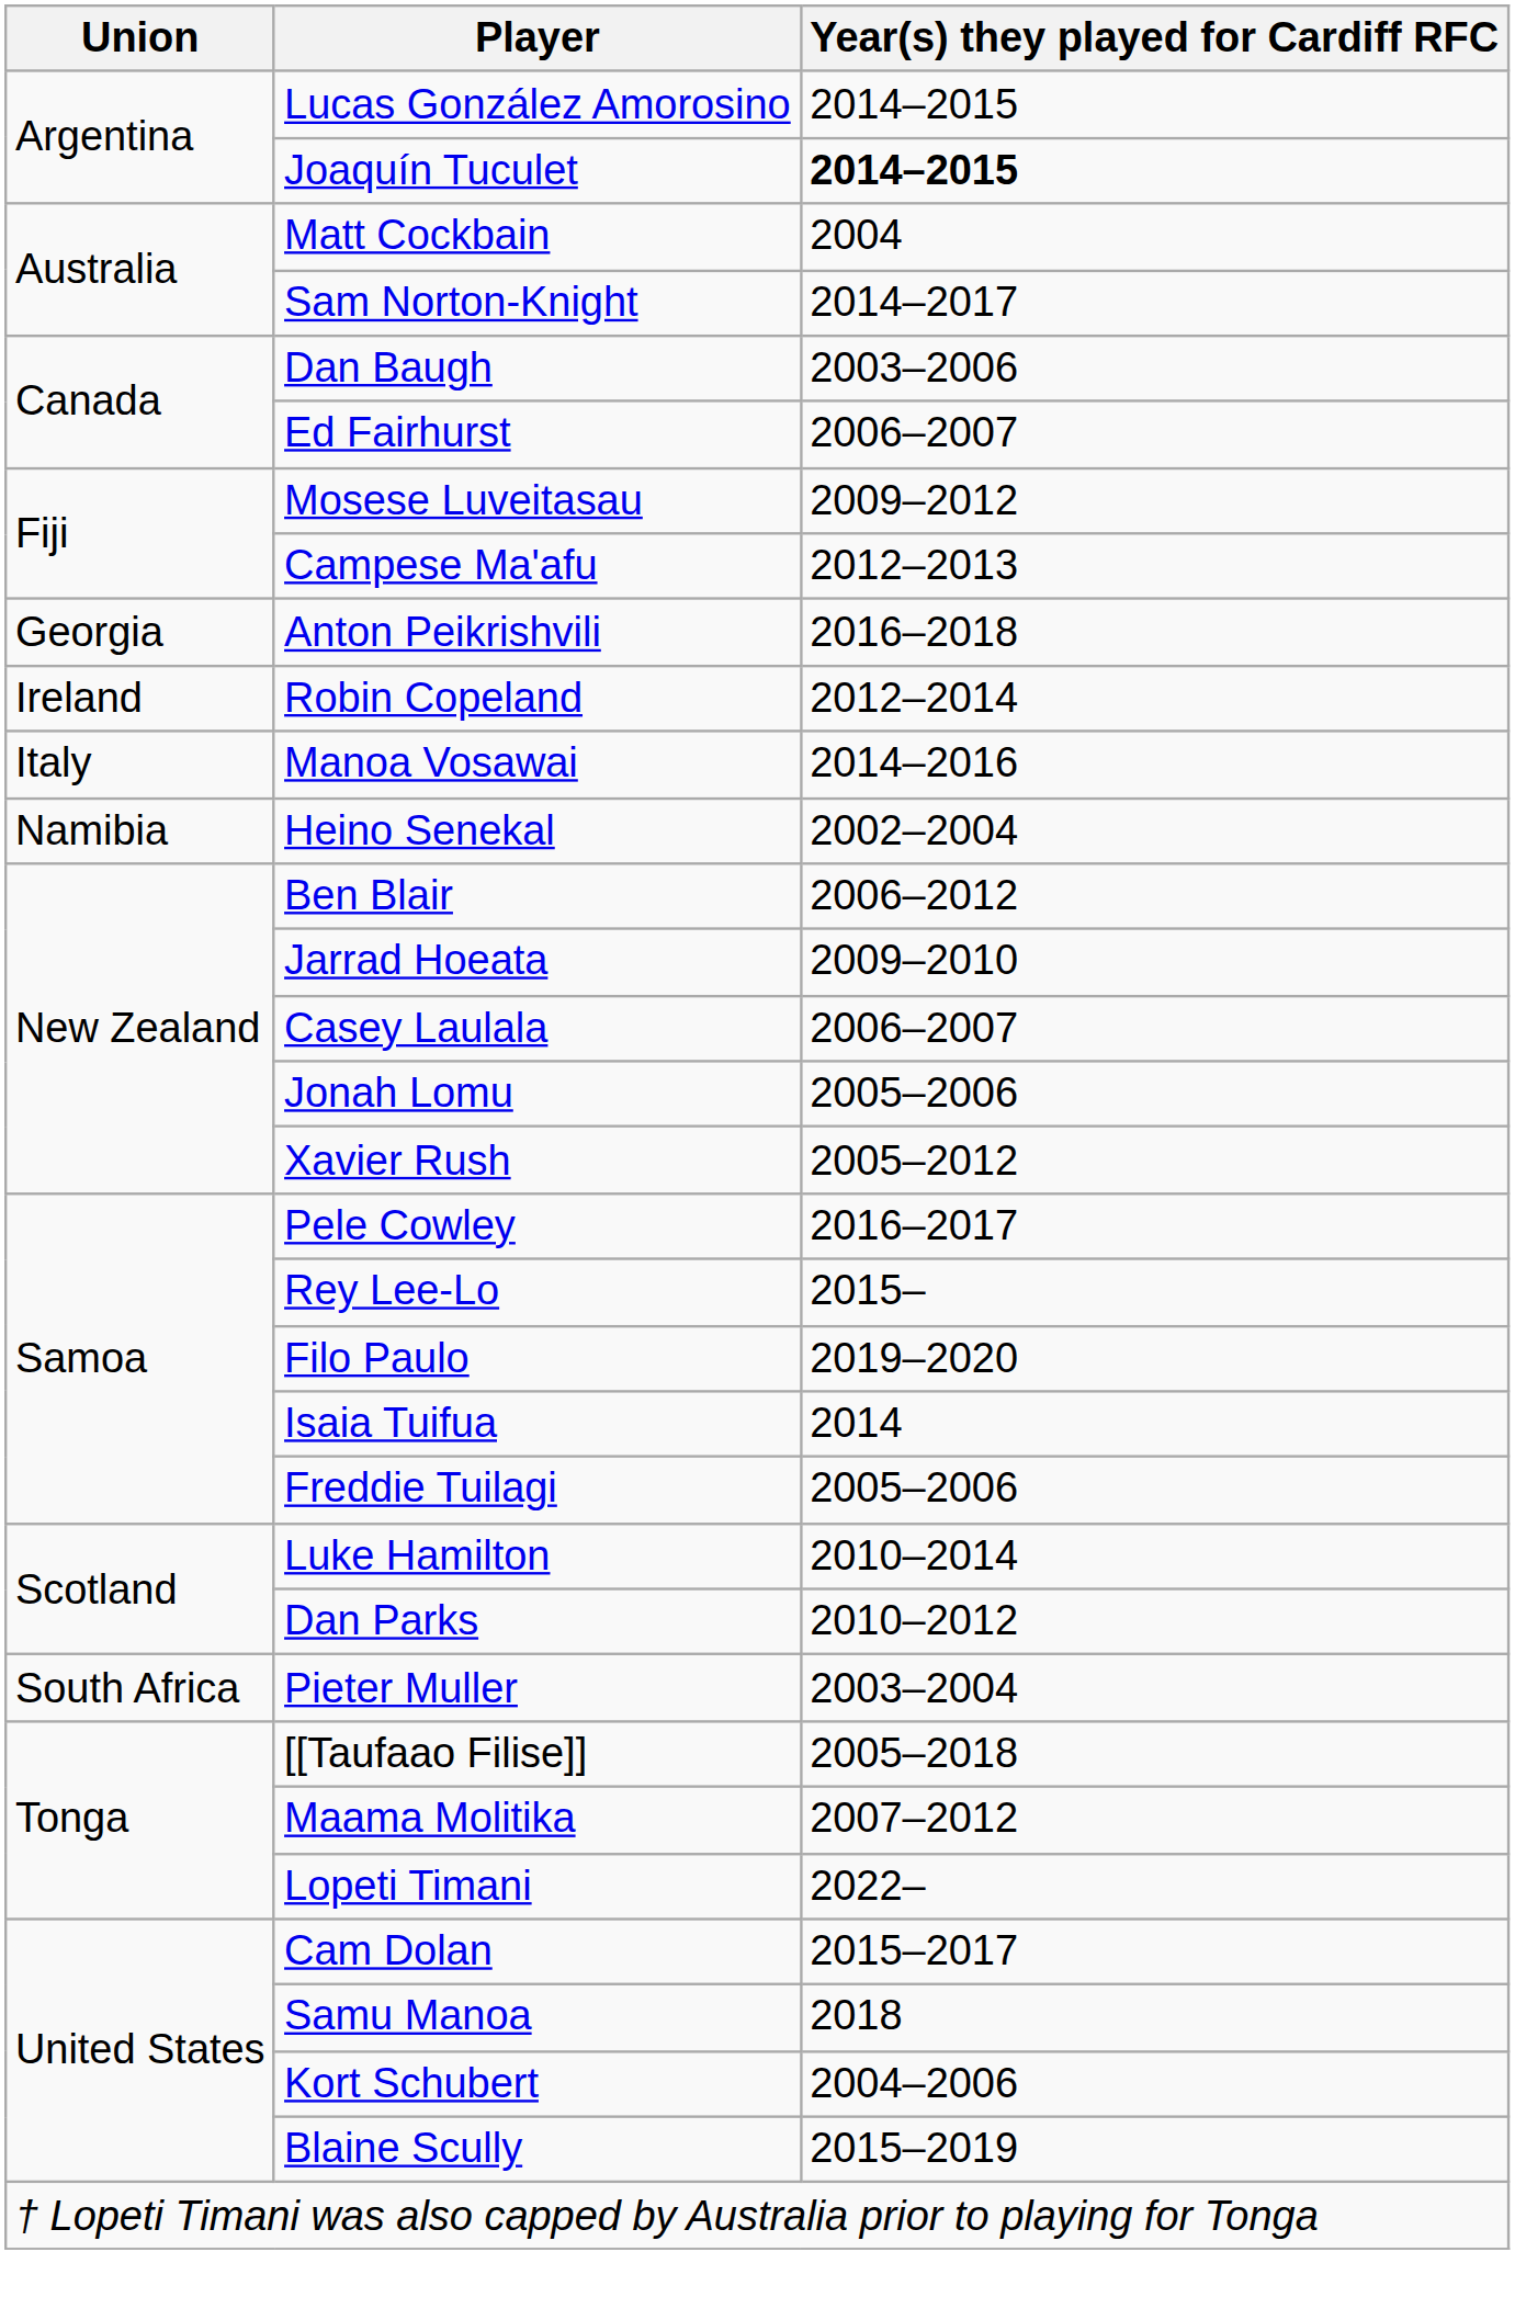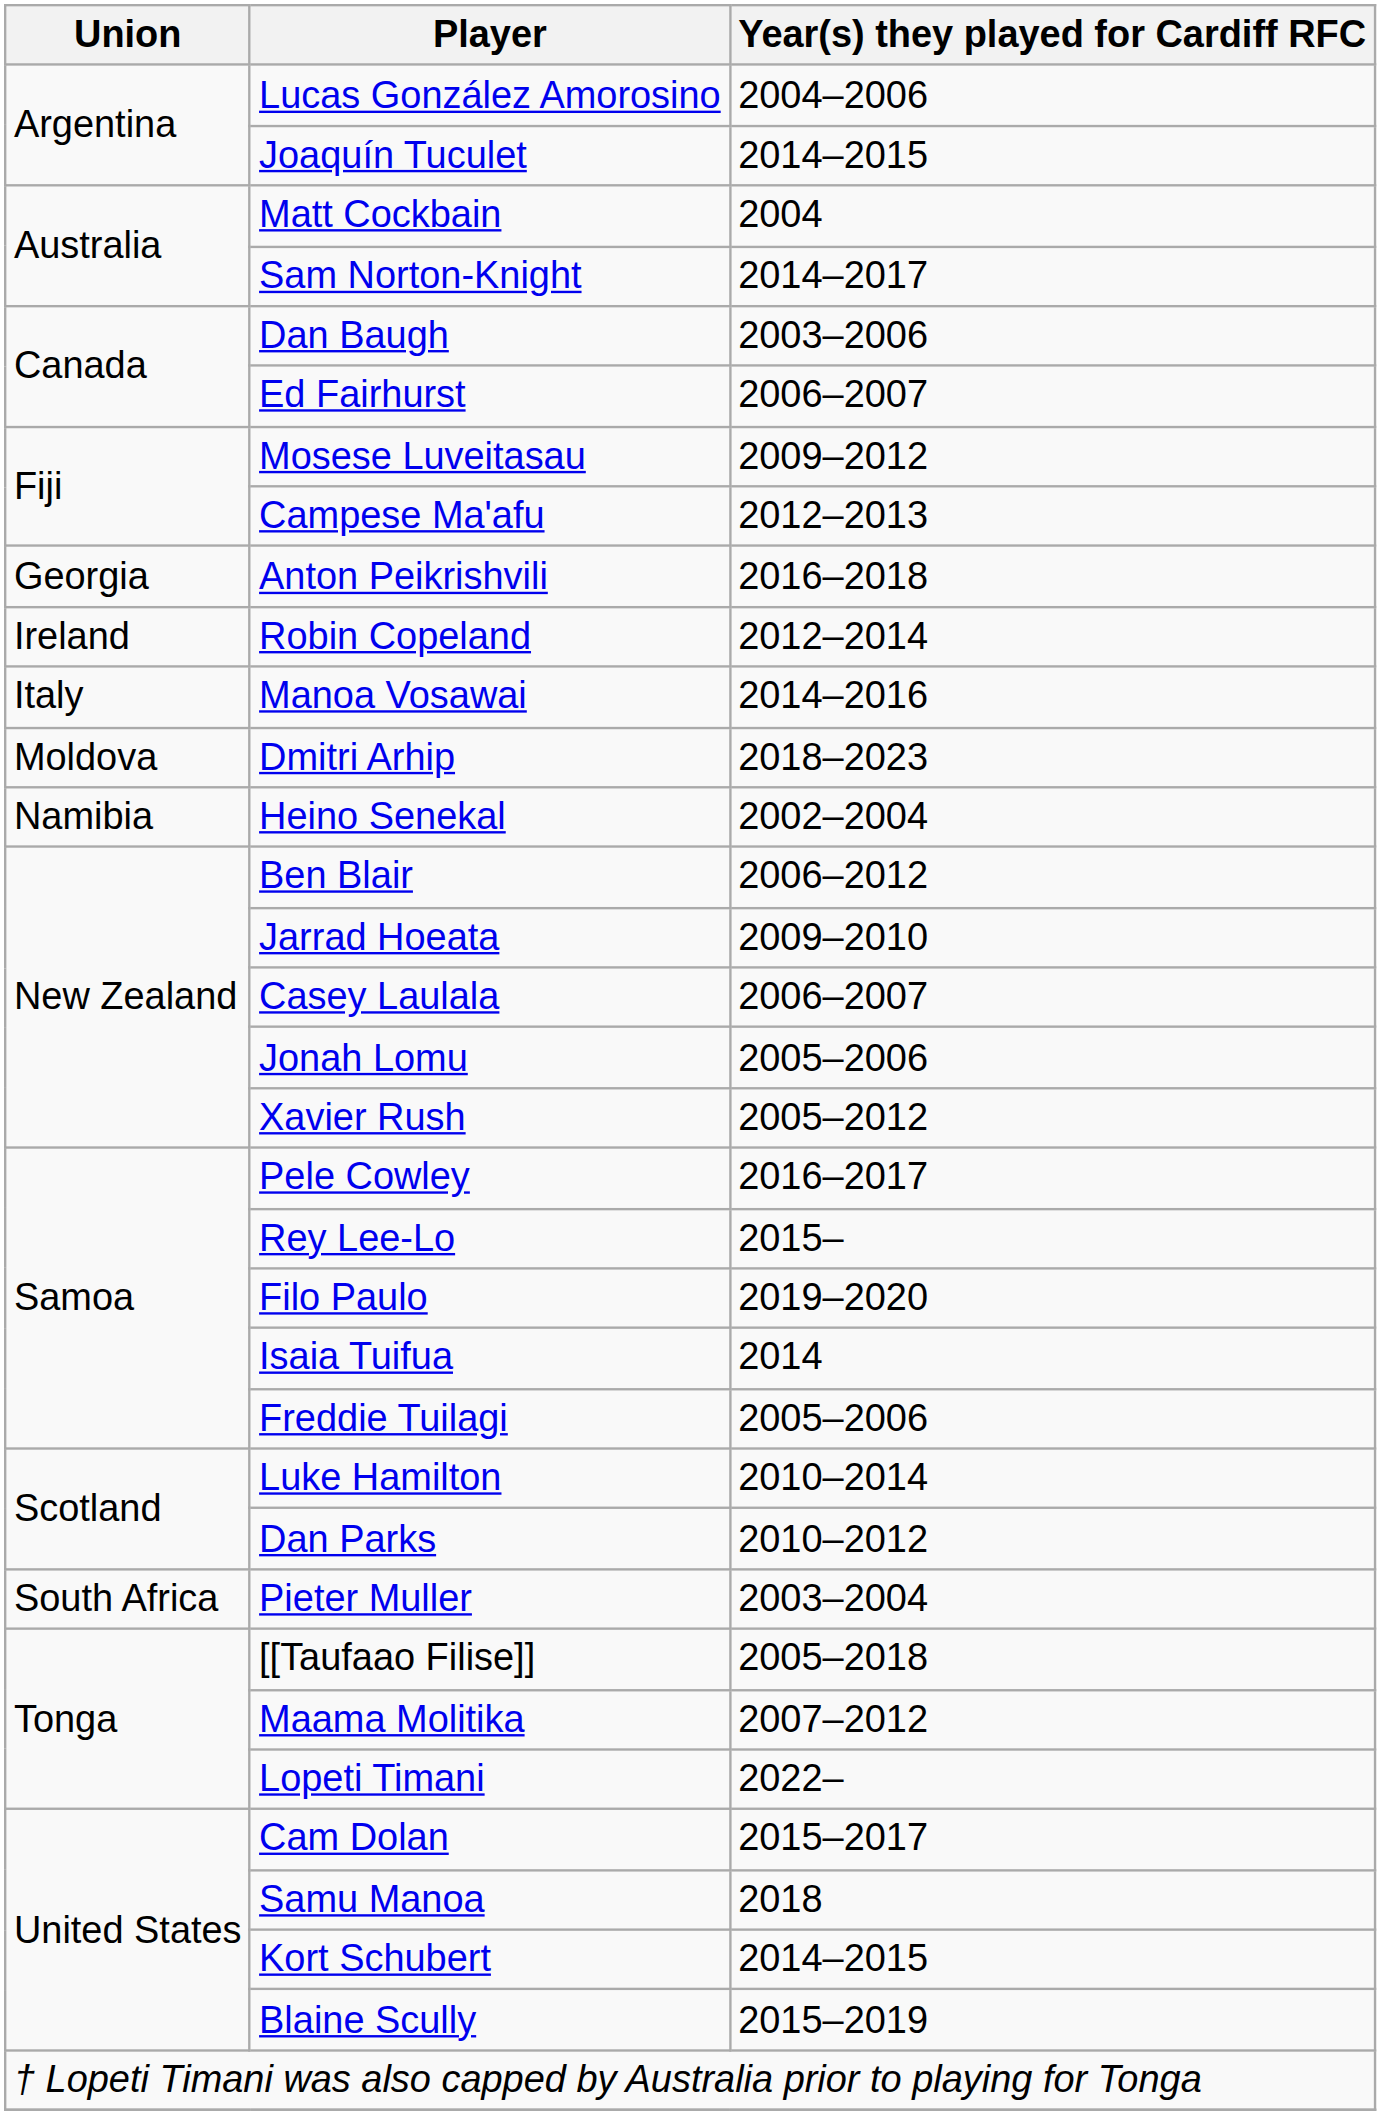 <table class="wikitable">
 <tr>
 <th>Union</th>
 <th>Player</th>
 <th>Year(s) they played for Cardiff RFC</th>
 </tr>
 <tr>
 <td rowspan="2"> Argentina</td>
 <td><a href='#'>Lucas González Amorosino</a></td>
-<td>2014–2015</td>
+<td>2004–2006</td>
 </tr>
 <tr>
 <td><a href='#'>Joaquín Tuculet</a></td>
-<td><strong>2014–2015</strong></td>
+<td>2014–2015</td>
 </tr>
 <tr>
 <td rowspan="2"> Australia</td>
 <td><a href='#'>Matt Cockbain</a></td>
 <td>2004</td>
 </tr>
 <tr>
 <td><a href='#'>Sam Norton-Knight</a></td>
 <td>2014–2017</td>
 </tr>
 <tr>
 <td rowspan="2"> Canada</td>
 <td><a href='#'>Dan Baugh</a></td>
 <td>2003–2006</td>
 </tr>
 <tr>
 <td><a href='#'>Ed Fairhurst</a></td>
 <td>2006–2007</td>
 </tr>
 <tr>
 <td rowspan="2"> Fiji</td>
 <td><a href='#'>Mosese Luveitasau</a></td>
 <td>2009–2012</td>
 </tr>
 <tr>
 <td><a href='#'>Campese Ma'afu</a></td>
 <td>2012–2013</td>
 </tr>
 <tr>
 <td> Georgia</td>
 <td><a href='#'>Anton Peikrishvili</a></td>
 <td>2016–2018</td>
 </tr>
 <tr>
 <td> Ireland</td>
 <td><a href='#'>Robin Copeland</a></td>
 <td>2012–2014</td>
 </tr>
 <tr>
 <td> Italy</td>
 <td><a href='#'>Manoa Vosawai</a></td>
 <td>2014–2016</td>
+</tr>
+<tr>
+<td> Moldova</td>
+<td><a href='#'>Dmitri Arhip</a></td>
+<td>2018–2023</td>
 </tr>
 <tr>
 <td> Namibia</td>
 <td><a href='#'>Heino Senekal</a></td>
 <td>2002–2004</td>
 </tr>
 <tr>
 <td rowspan="5"> New Zealand</td>
 <td><a href='#'>Ben Blair</a></td>
 <td>2006–2012</td>
 </tr>
 <tr>
 <td><a href='#'>Jarrad Hoeata</a></td>
 <td>2009–2010</td>
 </tr>
 <tr>
 <td><a href='#'>Casey Laulala</a></td>
 <td>2006–2007</td>
 </tr>
 <tr>
 <td><a href='#'>Jonah Lomu</a></td>
 <td>2005–2006</td>
 </tr>
 <tr>
 <td><a href='#'>Xavier Rush</a></td>
 <td>2005–2012</td>
 </tr>
 <tr>
 <td rowspan="5"> Samoa</td>
 <td><a href='#'>Pele Cowley</a></td>
 <td>2016–2017</td>
 </tr>
 <tr>
 <td><a href='#'>Rey Lee-Lo</a></td>
 <td>2015–</td>
 </tr>
 <tr>
 <td><a href='#'>Filo Paulo</a></td>
 <td>2019–2020</td>
 </tr>
 <tr>
 <td><a href='#'>Isaia Tuifua</a></td>
 <td>2014</td>
 </tr>
 <tr>
 <td><a href='#'>Freddie Tuilagi</a></td>
 <td>2005–2006</td>
 </tr>
 <tr>
 <td rowspan="2"> Scotland</td>
 <td><a href='#'>Luke Hamilton</a></td>
 <td>2010–2014</td>
 </tr>
 <tr>
 <td><a href='#'>Dan Parks</a></td>
 <td>2010–2012</td>
 </tr>
 <tr>
 <td> South Africa</td>
 <td><a href='#'>Pieter Muller</a></td>
 <td>2003–2004</td>
 </tr>
 <tr>
 <td rowspan="3"> Tonga</td>
 <td>[[Taufaao Filise]]</td>
 <td>2005–2018</td>
 </tr>
 <tr>
 <td><a href='#'>Maama Molitika</a></td>
 <td>2007–2012</td>
 </tr>
 <tr>
 <td><a href='#'>Lopeti Timani</a></td>
 <td>2022–</td>
 </tr>
 <tr>
 <td rowspan="4"> United States</td>
 <td><a href='#'>Cam Dolan</a></td>
 <td>2015–2017</td>
 </tr>
 <tr>
 <td><a href='#'>Samu Manoa</a></td>
 <td>2018</td>
 </tr>
 <tr>
 <td><a href='#'>Kort Schubert</a></td>
-<td>2004–2006</td>
+<td>2014–2015</td>
 </tr>
 <tr>
 <td><a href='#'>Blaine Scully</a></td>
 <td>2015–2019</td>
 </tr>
 <tr>
 <td colspan=3><em>† Lopeti Timani was also capped by Australia prior to playing for Tonga</em></td>
 </tr>
 <tr>
 </tr>
 </table>
